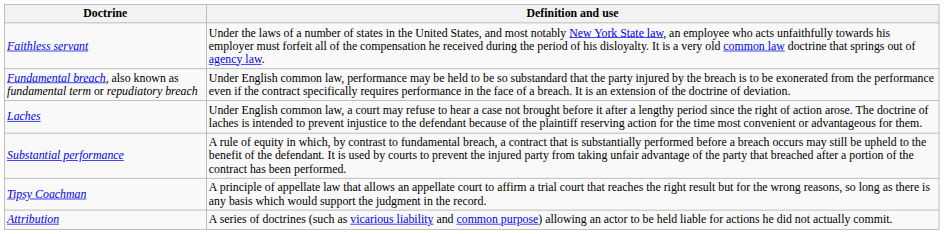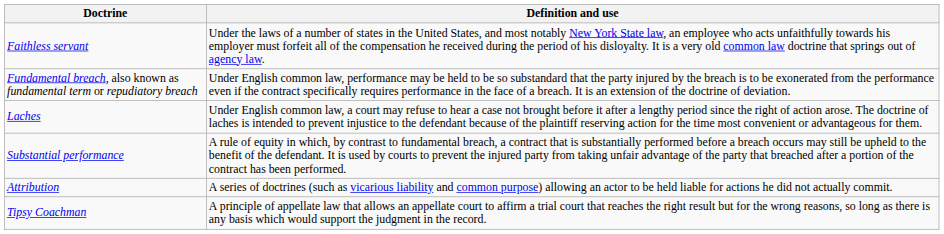 <table class="wikitable" width="100%">
 <tr>
 <th>Doctrine</th>
 <th>Definition and use</th>
 </tr>
 <tr>
 <td> <em><a href='#'>Faithless servant</a></em></td>
 <td>Under the laws of a number of states in the United States, and most notably <a href='#'>New York State law</a>, an employee who acts unfaithfully towards his employer must forfeit all of the compensation he received during the period of his disloyalty. It is a very old <a href='#'>common law</a> doctrine that springs out of <a href='#'>agency law</a>.</td>
 </tr>
 <tr>
 <td> <em><a href='#'>Fundamental breach</a></em>, also known as <em>fundamental term</em> or <em>repudiatory breach</em></td>
 <td>Under English common law, performance may be held to be so substandard that the party injured by the breach is to be exonerated from the performance even if the contract specifically requires performance in the face of a breach. It is an extension of the doctrine of deviation.</td>
 </tr>
 <tr>
 <td> <em><a href='#'>Laches</a></em></td>
 <td>Under English common law, a court may refuse to hear a case not brought before it after a lengthy period since the right of action arose. The doctrine of laches is intended to prevent injustice to the defendant because of the plaintiff reserving action for the time most convenient or advantageous for them.</td>
 </tr>
 <tr>
 <td> <em><a href='#'>Substantial performance</a></em></td>
 <td>A rule of equity in which, by contrast to fundamental breach, a contract that is substantially performed before a breach occurs may still be upheld to the benefit of the defendant. It is used by courts to prevent the injured party from taking unfair advantage of the party that breached after a portion of the contract has been performed.</td>
 </tr>
 <tr>
+<td> <em><a href='#'>Attribution</a></em></td>
+<td>A series of doctrines (such as <a href='#'>vicarious liability</a> and <a href='#'>common purpose</a>) allowing an actor to be held liable for actions he did not actually commit.</td>
+</tr>
+<tr>
 <td> <em><a href='#'>Tipsy Coachman</a></em></td>
 <td>A principle of appellate law that allows an appellate court to affirm a trial court that reaches the right result but for the wrong reasons, so long as there is any basis which would support the judgment in the record.</td>
 </tr>
-<tr>
-<td> <em><a href='#'>Attribution</a></em></td>
-<td>A series of doctrines (such as <a href='#'>vicarious liability</a> and <a href='#'>common purpose</a>) allowing an actor to be held liable for actions he did not actually commit.</td>
-</tr>
 </table>
